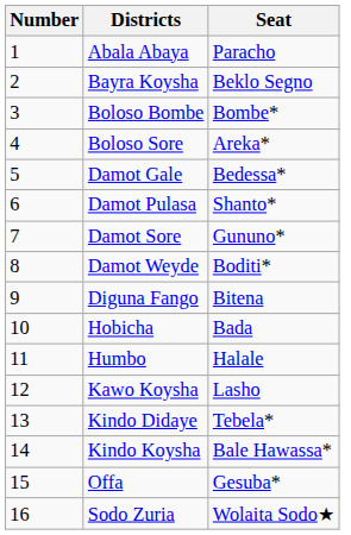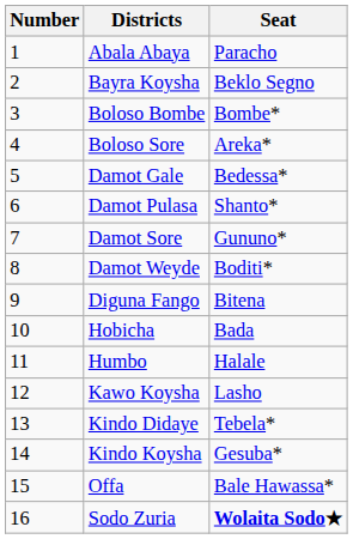 <table class="wikitable sortable">
 <tr>
 <th>Number</th>
 <th>Districts</th>
 <th>Seat</th>
 </tr>
 <tr>
 <td>1</td>
 <td><a href='#'>Abala Abaya</a></td>
 <td><a href='#'>Paracho</a></td>
 </tr>
 <tr>
 <td>2</td>
 <td><a href='#'>Bayra Koysha</a></td>
 <td><a href='#'>Beklo Segno</a></td>
 </tr>
 <tr>
 <td>3</td>
 <td><a href='#'>Boloso Bombe</a></td>
 <td><a href='#'>Bombe</a>*</td>
 </tr>
 <tr>
 <td>4</td>
 <td><a href='#'>Boloso Sore</a></td>
 <td><a href='#'>Areka</a>*</td>
 </tr>
 <tr>
 <td>5</td>
 <td><a href='#'>Damot Gale</a></td>
 <td><a href='#'>Bedessa</a>*</td>
 </tr>
 <tr>
 <td>6</td>
 <td><a href='#'>Damot Pulasa</a></td>
 <td><a href='#'>Shanto</a>*</td>
 </tr>
 <tr>
 <td>7</td>
 <td><a href='#'>Damot Sore</a></td>
 <td><a href='#'>Gununo</a>*</td>
 </tr>
 <tr>
 <td>8</td>
 <td><a href='#'>Damot Weyde</a></td>
 <td><a href='#'>Boditi</a>*</td>
 </tr>
 <tr>
 <td>9</td>
 <td><a href='#'>Diguna Fango</a></td>
 <td><a href='#'>Bitena</a></td>
 </tr>
 <tr>
 <td>10</td>
 <td><a href='#'>Hobicha</a></td>
 <td><a href='#'>Bada</a></td>
 </tr>
 <tr>
 <td>11</td>
 <td><a href='#'>Humbo</a></td>
 <td><a href='#'>Halale</a></td>
 </tr>
 <tr>
 <td>12</td>
 <td><a href='#'>Kawo Koysha</a></td>
 <td><a href='#'>Lasho</a></td>
 </tr>
 <tr>
 <td>13</td>
 <td><a href='#'>Kindo Didaye</a></td>
 <td><a href='#'>Tebela</a>*</td>
 </tr>
 <tr>
 <td>14</td>
 <td><a href='#'>Kindo Koysha</a></td>
-<td><a href='#'>Bale Hawassa</a>*</td>
+<td><a href='#'>Gesuba</a>*</td>
 </tr>
 <tr>
 <td>15</td>
 <td><a href='#'>Offa</a></td>
-<td><a href='#'>Gesuba</a>*</td>
+<td><a href='#'>Bale Hawassa</a>*</td>
 </tr>
 <tr>
 <td>16</td>
 <td><a href='#'>Sodo Zuria</a></td>
-<td><a href='#'>Wolaita Sodo</a>★</td>
+<td><strong><a href='#'>Wolaita Sodo</a>★</strong></td>
 </tr>
 </table>
